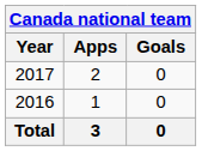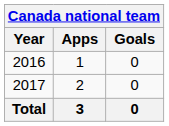 <table class="wikitable" style="text-align:center">
 <tr>
 <th colspan="3"><a href='#'>Canada national team</a></th>
 </tr>
 <tr>
 <th>Year</th>
 <th>Apps</th>
 <th>Goals</th>
 </tr>
 <tr>
-<td>2017</td>
-<td>2</td>
+<td>2016</td>
+<td>1</td>
 <td>0</td>
 </tr>
 <tr>
-<td>2016</td>
-<td>1</td>
+<td>2017</td>
+<td>2</td>
 <td>0</td>
 </tr>
 <tr>
 <th>Total</th>
 <th>3</th>
 <th>0</th>
 </tr>
 </table>
